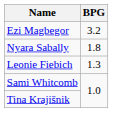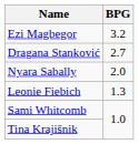 <table class=wikitable>
 <tr>
 <th>Name</th>
 <th>BPG</th>
 </tr>
 <tr>
 <td> <a href='#'>Ezi Magbegor</a></td>
 <td align=center>3.2</td>
 </tr>
 <tr>
+<td> <a href='#'>Dragana Stanković</a></td>
+<td align=center>2.7</td>
+</tr>
+<tr>
 <td> <a href='#'>Nyara Sabally</a></td>
-<td align=center>1.8</td>
+<td align=center>2.0</td>
 </tr>
 <tr>
 <td> <a href='#'>Leonie Fiebich</a></td>
 <td align=center>1.3</td>
 </tr>
 <tr>
 <td> <a href='#'>Sami Whitcomb</a></td>
 <td align=center rowspan=2>1.0</td>
 </tr>
 <tr>
 <td> <a href='#'>Tina Krajišnik</a></td>
 </tr>
 </table>
